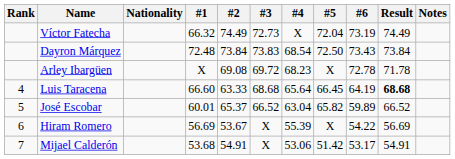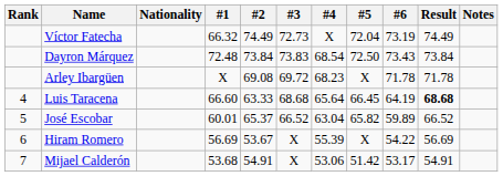 <table class="wikitable sortable" style="text-align:center">
 <tr>
 <th>Rank</th>
 <th>Name</th>
 <th>Nationality</th>
 <th>#1</th>
 <th>#2</th>
 <th>#3</th>
 <th>#4</th>
 <th>#5</th>
 <th>#6</th>
 <th>Result</th>
 <th>Notes</th>
 </tr>
 <tr>
 <td></td>
 <td align=left><a href='#'>Víctor Fatecha</a></td>
 <td align=left></td>
 <td>66.32</td>
 <td>74.49</td>
 <td>72.73</td>
 <td>X</td>
 <td>72.04</td>
 <td>73.19</td>
 <td>74.49</td>
 <td></td>
 </tr>
 <tr>
 <td></td>
 <td align=left><a href='#'>Dayron Márquez</a></td>
 <td align=left></td>
 <td>72.48</td>
 <td>73.84</td>
 <td>73.83</td>
 <td>68.54</td>
 <td>72.50</td>
 <td>73.43</td>
 <td>73.84</td>
 <td></td>
 </tr>
 <tr>
 <td></td>
 <td align=left><a href='#'>Arley Ibargüen</a></td>
 <td align=left></td>
 <td>X</td>
 <td>69.08</td>
 <td>69.72</td>
 <td>68.23</td>
 <td>X</td>
-<td>72.78</td>
+<td>71.78</td>
 <td>71.78</td>
 <td></td>
 </tr>
 <tr>
 <td>4</td>
 <td align=left><a href='#'>Luis Taracena</a></td>
 <td align=left></td>
 <td>66.60</td>
 <td>63.33</td>
 <td>68.68</td>
 <td>65.64</td>
 <td>66.45</td>
 <td>64.19</td>
 <td><strong>68.68</strong></td>
 <td></td>
 </tr>
 <tr>
 <td>5</td>
 <td align=left><a href='#'>José Escobar</a></td>
 <td align=left></td>
 <td>60.01</td>
 <td>65.37</td>
 <td>66.52</td>
 <td>63.04</td>
 <td>65.82</td>
 <td>59.89</td>
 <td>66.52</td>
 <td></td>
 </tr>
 <tr>
 <td>6</td>
 <td align=left><a href='#'>Hiram Romero</a></td>
 <td align=left></td>
 <td>56.69</td>
 <td>53.67</td>
 <td>X</td>
 <td>55.39</td>
 <td>X</td>
 <td>54.22</td>
 <td>56.69</td>
 <td></td>
 </tr>
 <tr>
 <td>7</td>
 <td align=left><a href='#'>Mijael Calderón</a></td>
 <td align=left></td>
 <td>53.68</td>
 <td>54.91</td>
 <td>X</td>
 <td>53.06</td>
 <td>51.42</td>
 <td>53.17</td>
 <td>54.91</td>
 <td></td>
 </tr>
 </table>
